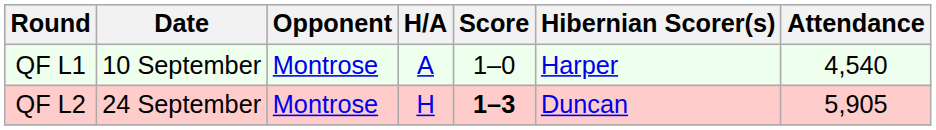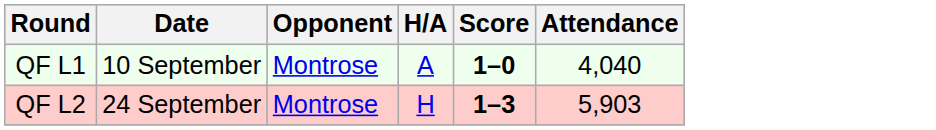 <table class="wikitable" style="text-align:center">
 <tr>
 <th>Round</th>
 <th>Date</th>
 <th>Opponent</th>
 <th>H/A</th>
 <th>Score</th>
-<th>Hibernian Scorer(s)</th>
 <th>Attendance</th>
 </tr>
 <tr bgcolor=#EEFFEE>
 <td>QF L1</td>
 <td align=left>10 September</td>
 <td align=left><a href='#'>Montrose</a></td>
 <td><a href='#'>A</a></td>
-<td>1–0</td>
-<td align=left><a href='#'>Harper</a></td>
-<td>4,540</td>
+<td><strong>1–0</strong></td>
+<td>4,040</td>
 </tr>
 <tr bgcolor=#FFCCCC>
 <td>QF L2</td>
 <td align=left>24 September</td>
 <td align=left><a href='#'>Montrose</a></td>
 <td><a href='#'>H</a></td>
 <td><strong>1–3</strong></td>
-<td align=left><a href='#'>Duncan</a></td>
-<td>5,905</td>
+<td>5,903</td>
 </tr>
 </table>
